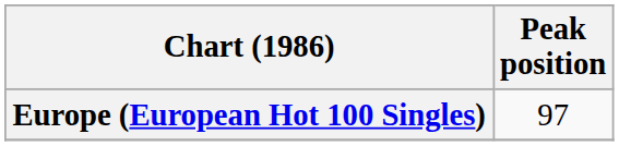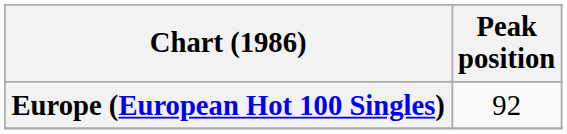 <table class="wikitable sortable plainrowheaders" style="text-align:center">
 <tr>
 <th>Chart (1986)</th>
 <th>Peak<br>position</th>
 </tr>
 <tr>
 <th scope="row">Europe (<a href='#'>European Hot 100 Singles</a>)</th>
-<td style="text-align:center;">97</td>
+<td style="text-align:center;">92</td>
 </tr>
 <tr>
 </tr>
 <tr>
 </tr>
 <tr>
 </tr>
 </table>
